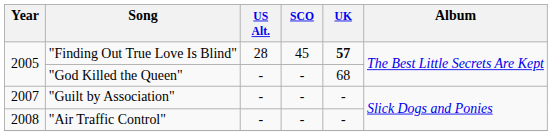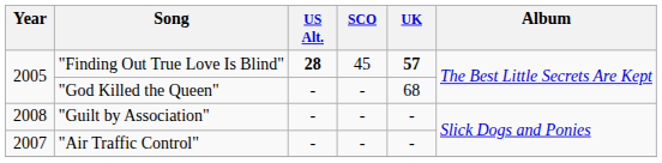 <table class="wikitable">
 <tr>
 <th align="center" valign="top" width="40">Year</th>
 <th align="left" valign="top">Song</th>
 <th align="center" width="40" valign="top"><small><a href='#'>US<br>Alt.</a></small></th>
 <th align="center" width="40" valign="top"><small><a href='#'>SCO</a><br></small></th>
 <th align="center" width="40" valign="top"><small><a href='#'>UK</a><br></small></th>
 <th valign="top">Album</th>
 </tr>
 <tr>
 <td align="center" rowspan=2>2005</td>
 <td align="left" valign="top">"Finding Out True Love Is Blind"</td>
-<td align="center" valign="top">28</td>
+<td align="center" valign="top"><strong>28</strong></td>
 <td align="center" valign="top">45</td>
 <td align="center" valign="top"><strong>57</strong></td>
 <td align="left" rowspan=2><em><a href='#'>The Best Little Secrets Are Kept</a></em></td>
 </tr>
 <tr>
 <td align="left" valign="top">"God Killed the Queen"</td>
 <td align="center" valign="top">-</td>
 <td align="center" valign="top">-</td>
 <td align="center" valign="top">68</td>
 </tr>
 <tr>
-<td align="center" valign="top">2007</td>
+<td align="center" valign="top">2008</td>
 <td align="left" valign="top">"Guilt by Association"</td>
 <td align="center" valign="top">-</td>
 <td align="center" valign="top">-</td>
 <td align="center" valign="top">-</td>
 <td align="left" rowspan=2><em><a href='#'>Slick Dogs and Ponies</a></em></td>
 </tr>
 <tr>
-<td align="center" valign="top">2008</td>
+<td align="center" valign="top">2007</td>
 <td align="left" valign="top">"Air Traffic Control"</td>
 <td align="center" valign="top">-</td>
 <td align="center" valign="top">-</td>
 <td align="center" valign="top">-</td>
 </tr>
 <tr>
 </tr>
 </table>
